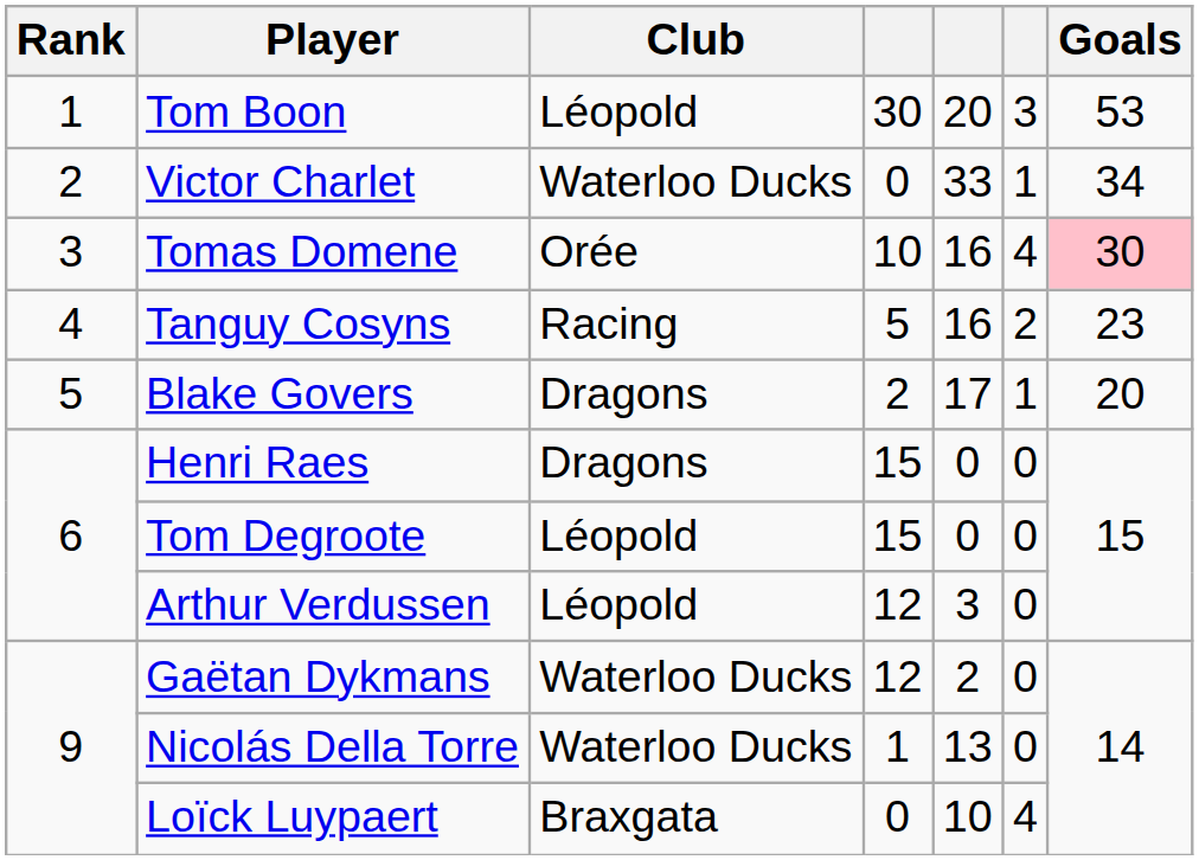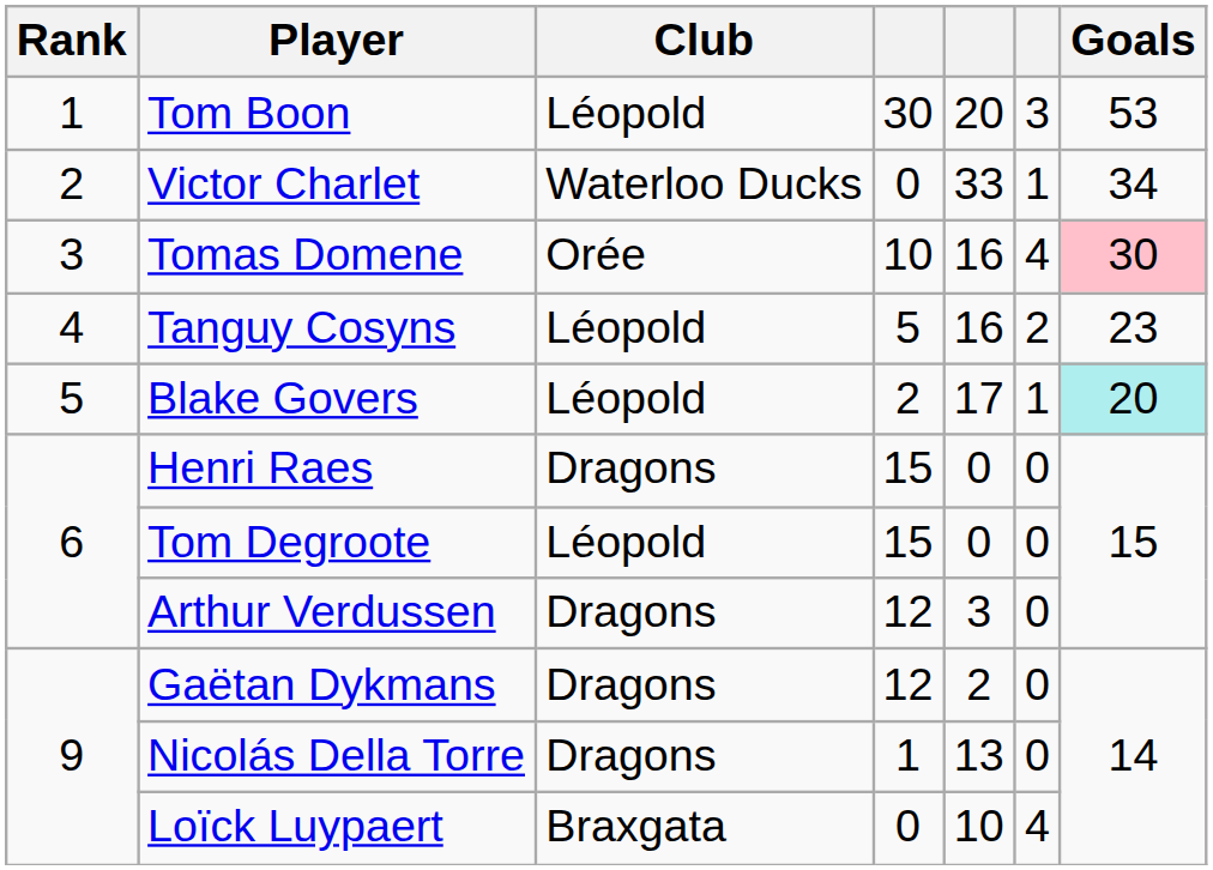 <table class="wikitable" style="text-align:center">
 <tr>
 <th>Rank</th>
 <th>Player</th>
 <th>Club</th>
 <th></th>
 <th></th>
 <th></th>
 <th>Goals</th>
 </tr>
 <tr>
 <td>1</td>
 <td align=left> <a href='#'>Tom Boon</a></td>
 <td align=left>Léopold</td>
 <td>30</td>
 <td>20</td>
 <td>3</td>
 <td>53</td>
 </tr>
 <tr>
 <td>2</td>
 <td align=left> <a href='#'>Victor Charlet</a></td>
 <td align=left>Waterloo Ducks</td>
 <td>0</td>
 <td>33</td>
 <td>1</td>
 <td>34</td>
 </tr>
 <tr>
 <td>3</td>
 <td align=left> <a href='#'>Tomas Domene</a></td>
 <td align=left>Orée</td>
 <td>10</td>
 <td>16</td>
 <td>4</td>
 <td style="background: pink;">30</td>
 </tr>
 <tr>
 <td>4</td>
 <td align=left> <a href='#'>Tanguy Cosyns</a></td>
-<td align=left>Racing</td>
+<td align=left>Léopold</td>
 <td>5</td>
 <td>16</td>
 <td>2</td>
 <td>23</td>
 </tr>
 <tr>
 <td>5</td>
 <td align=left> <a href='#'>Blake Govers</a></td>
-<td align=left>Dragons</td>
+<td align=left>Léopold</td>
 <td>2</td>
 <td>17</td>
 <td>1</td>
-<td>20</td>
+<td style="background: paleturquoise;">20</td>
 </tr>
 <tr>
 <td rowspan=3>6</td>
 <td align=left> <a href='#'>Henri Raes</a></td>
 <td align=left>Dragons</td>
 <td>15</td>
 <td>0</td>
 <td>0</td>
 <td rowspan=3>15</td>
 </tr>
 <tr>
 <td align=left> <a href='#'>Tom Degroote</a></td>
 <td align=left>Léopold</td>
 <td>15</td>
 <td>0</td>
 <td>0</td>
 </tr>
 <tr>
 <td align=left> <a href='#'>Arthur Verdussen</a></td>
-<td align=left>Léopold</td>
+<td align=left>Dragons</td>
 <td>12</td>
 <td>3</td>
 <td>0</td>
 </tr>
 <tr>
 <td rowspan=3>9</td>
 <td align=left> <a href='#'>Gaëtan Dykmans</a></td>
-<td align=left>Waterloo Ducks</td>
+<td align=left>Dragons</td>
 <td>12</td>
 <td>2</td>
 <td>0</td>
 <td rowspan=3>14</td>
 </tr>
 <tr>
 <td align=left> <a href='#'>Nicolás Della Torre</a></td>
-<td align=left>Waterloo Ducks</td>
+<td align=left>Dragons</td>
 <td>1</td>
 <td>13</td>
 <td>0</td>
 </tr>
 <tr>
 <td align=left> <a href='#'>Loïck Luypaert</a></td>
 <td align=left>Braxgata</td>
 <td>0</td>
 <td>10</td>
 <td>4</td>
 </tr>
 </table>
